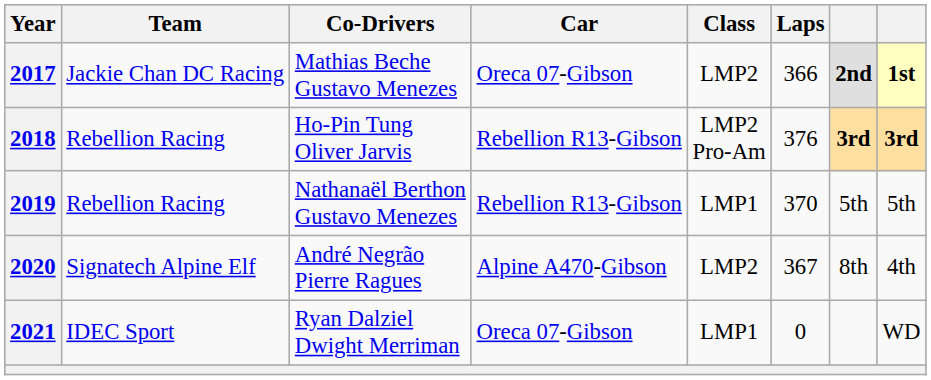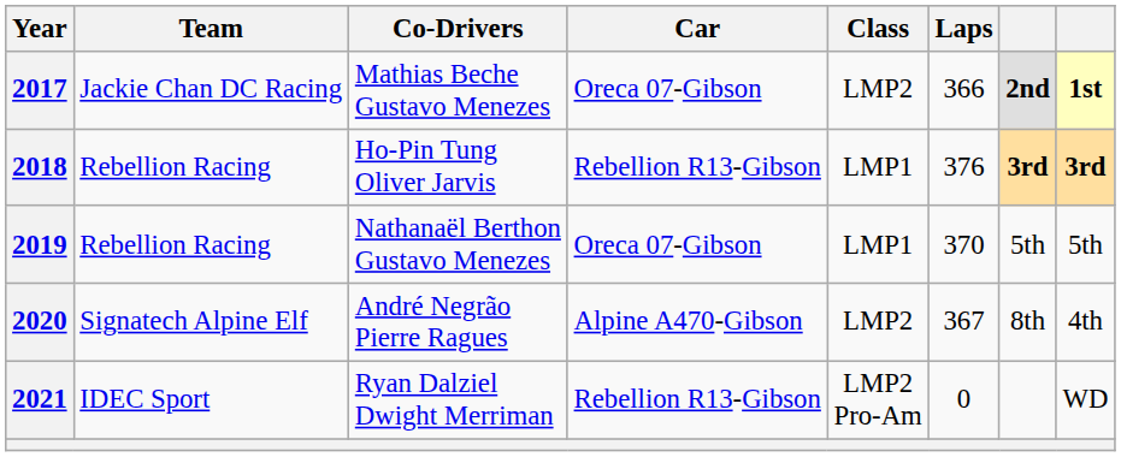 <table class="wikitable" style="text-align:center; font-size:90%">
 <tr>
 <th>Year</th>
 <th>Team</th>
 <th>Co-Drivers</th>
 <th>Car</th>
 <th>Class</th>
 <th>Laps</th>
 <th></th>
 <th></th>
 </tr>
 <tr>
 <th><a href='#'>2017</a></th>
 <td align="left"> <a href='#'>Jackie Chan DC Racing</a></td>
 <td align="left"> <a href='#'>Mathias Beche</a><br> <a href='#'>Gustavo Menezes</a></td>
 <td align="left"><a href='#'>Oreca 07</a>-<a href='#'>Gibson</a></td>
 <td>LMP2</td>
 <td>366</td>
 <td style="background:#DFDFDF;"><strong>2nd</strong></td>
 <td style="background:#FFFFBF;"><strong>1st</strong></td>
 </tr>
 <tr>
 <th><a href='#'>2018</a></th>
 <td align="left"> <a href='#'>Rebellion Racing</a></td>
 <td align="left"> <a href='#'>Ho-Pin Tung</a><br> <a href='#'>Oliver Jarvis</a></td>
 <td align="left"><a href='#'>Rebellion R13</a>-<a href='#'>Gibson</a></td>
-<td>LMP2<br>Pro-Am</td>
+<td>LMP1</td>
 <td>376</td>
 <td style="background:#FFDF9F;"><strong>3rd</strong></td>
 <td style="background:#FFDF9F;"><strong>3rd</strong></td>
 </tr>
 <tr>
 <th><a href='#'>2019</a></th>
 <td align="left"> <a href='#'>Rebellion Racing</a></td>
 <td align="left"> <a href='#'>Nathanaël Berthon</a><br> <a href='#'>Gustavo Menezes</a></td>
-<td align="left"><a href='#'>Rebellion R13</a>-<a href='#'>Gibson</a></td>
+<td align="left"><a href='#'>Oreca 07</a>-<a href='#'>Gibson</a></td>
 <td>LMP1</td>
 <td>370</td>
 <td>5th</td>
 <td>5th</td>
 </tr>
 <tr>
 <th><a href='#'>2020</a></th>
 <td align="left"> <a href='#'>Signatech Alpine Elf</a></td>
 <td align="left"> <a href='#'>André Negrão</a><br> <a href='#'>Pierre Ragues</a></td>
 <td align="left"><a href='#'>Alpine A470</a>-<a href='#'>Gibson</a></td>
 <td>LMP2</td>
 <td>367</td>
 <td>8th</td>
 <td>4th</td>
 </tr>
 <tr>
 <th><a href='#'>2021</a></th>
 <td align="left"> <a href='#'>IDEC Sport</a></td>
 <td align="left"> <a href='#'>Ryan Dalziel</a><br> <a href='#'>Dwight Merriman</a></td>
-<td align="left"><a href='#'>Oreca 07</a>-<a href='#'>Gibson</a></td>
-<td>LMP1</td>
+<td align="left"><a href='#'>Rebellion R13</a>-<a href='#'>Gibson</a></td>
+<td>LMP2<br>Pro-Am</td>
 <td>0</td>
 <td></td>
 <td>WD</td>
 </tr>
 <tr>
 <th colspan="8"></th>
 </tr>
 </table>
